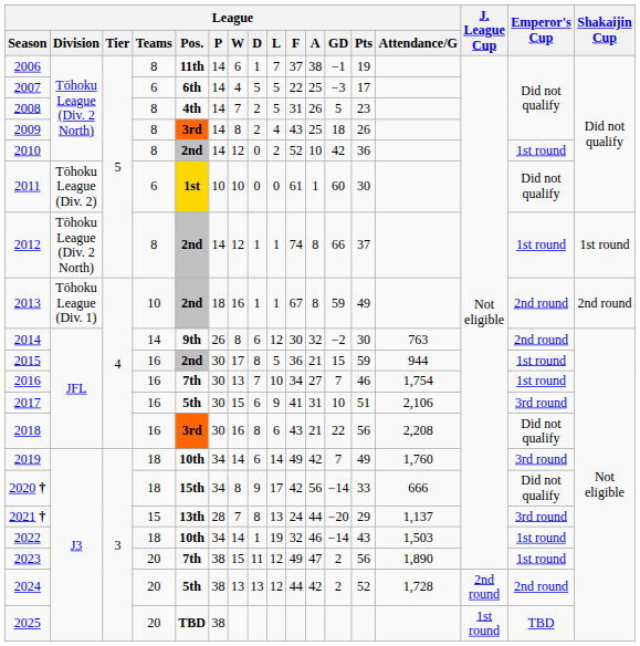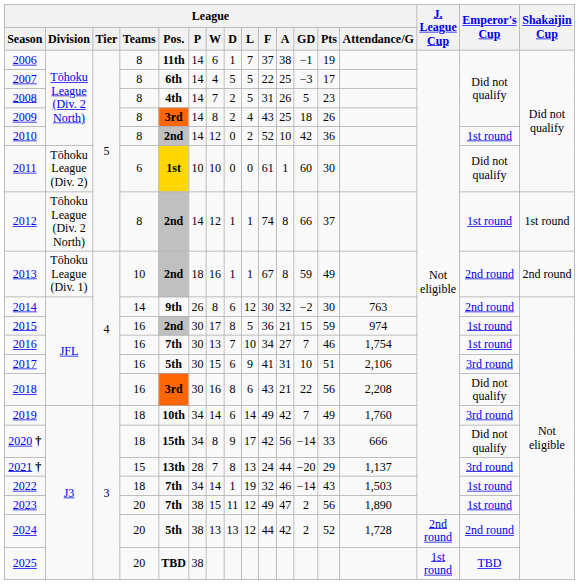 <table class="wikitable" style="text-align:center;">
 <tr>
 <th colspan="14">League</th>
 <th rowspan="2"><a href='#'>J. League<br>Cup</a></th>
 <th rowspan="2"><a href='#'>Emperor's<br>Cup</a></th>
 <th rowspan="2"><a href='#'>Shakaijin<br>Cup</a></th>
 </tr>
 <tr>
 <th>Season</th>
 <th>Division</th>
 <th>Tier</th>
 <th>Teams</th>
 <th>Pos.</th>
 <th>P</th>
 <th>W</th>
 <th>D</th>
 <th>L</th>
 <th>F</th>
 <th>A</th>
 <th>GD</th>
 <th>Pts</th>
 <th>Attendance/G</th>
 </tr>
 <tr>
 <td><a href='#'>2006</a></td>
 <td rowspan="5"><a href='#'>Tōhoku League<br>(Div. 2 North)</a></td>
 <td rowspan="7">5</td>
 <td>8</td>
 <td><strong>11th</strong></td>
 <td>14</td>
 <td>6</td>
 <td>1</td>
 <td>7</td>
 <td>37</td>
 <td>38</td>
 <td>−1</td>
 <td>19</td>
 <td></td>
 <td rowspan="18">Not eligible</td>
 <td rowspan="4">Did not qualify</td>
 <td rowspan="6">Did not qualify</td>
 </tr>
 <tr>
 <td><a href='#'>2007</a></td>
-<td>6</td>
+<td>8</td>
 <td><strong>6th</strong></td>
 <td>14</td>
 <td>4</td>
 <td>5</td>
 <td>5</td>
 <td>22</td>
 <td>25</td>
 <td>−3</td>
 <td>17</td>
 <td></td>
 </tr>
 <tr>
 <td><a href='#'>2008</a></td>
 <td>8</td>
 <td><strong>4th</strong></td>
 <td>14</td>
 <td>7</td>
 <td>2</td>
 <td>5</td>
 <td>31</td>
 <td>26</td>
 <td>5</td>
 <td>23</td>
 <td></td>
 </tr>
 <tr>
 <td><a href='#'>2009</a></td>
 <td>8</td>
 <td bgcolor=ff6600><strong>3rd</strong></td>
 <td>14</td>
 <td>8</td>
 <td>2</td>
 <td>4</td>
 <td>43</td>
 <td>25</td>
 <td>18</td>
 <td>26</td>
 <td></td>
 </tr>
 <tr>
 <td><a href='#'>2010</a></td>
 <td>8</td>
 <td bgcolor=silver><strong>2nd</strong></td>
 <td>14</td>
 <td>12</td>
 <td>0</td>
 <td>2</td>
 <td>52</td>
 <td>10</td>
 <td>42</td>
 <td>36</td>
 <td></td>
 <td><a href='#'>1st round</a></td>
 </tr>
 <tr>
 <td><a href='#'>2011</a></td>
 <td>Tōhoku League<br>(Div. 2)</td>
 <td>6</td>
 <td bgcolor=gold><strong>1st</strong></td>
 <td>10</td>
 <td>10</td>
 <td>0</td>
 <td>0</td>
 <td>61</td>
 <td>1</td>
 <td>60</td>
 <td>30</td>
 <td></td>
 <td>Did not qualify</td>
 </tr>
 <tr>
 <td><a href='#'>2012</a></td>
 <td>Tōhoku League<br>(Div. 2 North)</td>
 <td>8</td>
 <td bgcolor=silver><strong>2nd</strong></td>
 <td>14</td>
 <td>12</td>
 <td>1</td>
 <td>1</td>
 <td>74</td>
 <td>8</td>
 <td>66</td>
 <td>37</td>
 <td></td>
 <td><a href='#'>1st round</a></td>
 <td>1st round</td>
 </tr>
 <tr>
 <td><a href='#'>2013</a></td>
 <td>Tōhoku League<br>(Div. 1)</td>
 <td rowspan="6">4</td>
 <td>10</td>
 <td bgcolor=silver><strong>2nd</strong></td>
 <td>18</td>
 <td>16</td>
 <td>1</td>
 <td>1</td>
 <td>67</td>
 <td>8</td>
 <td>59</td>
 <td>49</td>
 <td></td>
 <td><a href='#'>2nd round</a></td>
 <td>2nd round</td>
 </tr>
 <tr>
 <td><a href='#'>2014</a></td>
 <td rowspan="5"><a href='#'>JFL</a></td>
 <td>14</td>
 <td><strong>9th</strong></td>
 <td>26</td>
 <td>8</td>
 <td>6</td>
 <td>12</td>
 <td>30</td>
 <td>32</td>
 <td>−2</td>
 <td>30</td>
 <td>763</td>
 <td><a href='#'>2nd round</a></td>
 <td rowspan="12">Not eligible</td>
 </tr>
 <tr>
 <td><a href='#'>2015</a></td>
 <td>16</td>
 <td bgcolor=silver><strong>2nd</strong></td>
 <td>30</td>
 <td>17</td>
 <td>8</td>
 <td>5</td>
 <td>36</td>
 <td>21</td>
 <td>15</td>
 <td>59</td>
-<td>944</td>
+<td>974</td>
 <td><a href='#'>1st round</a></td>
 </tr>
 <tr>
 <td><a href='#'>2016</a></td>
 <td>16</td>
 <td><strong>7th</strong></td>
 <td>30</td>
 <td>13</td>
 <td>7</td>
 <td>10</td>
 <td>34</td>
 <td>27</td>
 <td>7</td>
 <td>46</td>
 <td>1,754</td>
 <td><a href='#'>1st round</a></td>
 </tr>
 <tr>
 <td><a href='#'>2017</a></td>
 <td>16</td>
 <td><strong>5th</strong></td>
 <td>30</td>
 <td>15</td>
 <td>6</td>
 <td>9</td>
 <td>41</td>
 <td>31</td>
 <td>10</td>
 <td>51</td>
 <td>2,106</td>
 <td><a href='#'>3rd round</a></td>
 </tr>
 <tr>
 <td><a href='#'>2018</a></td>
 <td>16</td>
 <td bgcolor=ff6600><strong>3rd</strong></td>
 <td>30</td>
 <td>16</td>
 <td>8</td>
 <td>6</td>
 <td>43</td>
 <td>21</td>
 <td>22</td>
 <td>56</td>
 <td>2,208</td>
 <td>Did not qualify</td>
 </tr>
 <tr>
 <td><a href='#'>2019</a></td>
 <td rowspan="7"><a href='#'>J3</a></td>
 <td rowspan="7">3</td>
 <td>18</td>
 <td><strong>10th</strong></td>
 <td>34</td>
 <td>14</td>
 <td>6</td>
 <td>14</td>
 <td>49</td>
 <td>42</td>
 <td>7</td>
 <td>49</td>
 <td>1,760</td>
 <td><a href='#'>3rd round</a></td>
 </tr>
 <tr>
 <td><a href='#'>2020</a> <strong>†</strong></td>
 <td>18</td>
 <td><strong>15th</strong></td>
 <td>34</td>
 <td>8</td>
 <td>9</td>
 <td>17</td>
 <td>42</td>
 <td>56</td>
 <td>−14</td>
 <td>33</td>
 <td>666</td>
 <td>Did not qualify</td>
 </tr>
 <tr>
 <td><a href='#'>2021</a> <strong>†</strong></td>
 <td>15</td>
 <td><strong>13th</strong></td>
 <td>28</td>
 <td>7</td>
 <td>8</td>
 <td>13</td>
 <td>24</td>
 <td>44</td>
 <td>−20</td>
 <td>29</td>
 <td>1,137</td>
 <td><a href='#'>3rd round</a></td>
 </tr>
 <tr>
 <td><a href='#'>2022</a></td>
 <td>18</td>
-<td><strong>10th</strong></td>
+<td><strong>7th</strong></td>
 <td>34</td>
 <td>14</td>
 <td>1</td>
 <td>19</td>
 <td>32</td>
 <td>46</td>
 <td>−14</td>
 <td>43</td>
 <td>1,503</td>
 <td><a href='#'>1st round</a></td>
 </tr>
 <tr>
 <td><a href='#'>2023</a></td>
 <td>20</td>
 <td><strong>7th</strong></td>
 <td>38</td>
 <td>15</td>
 <td>11</td>
 <td>12</td>
 <td>49</td>
 <td>47</td>
 <td>2</td>
 <td>56</td>
 <td>1,890</td>
 <td><a href='#'>1st round</a></td>
 </tr>
 <tr>
 <td><a href='#'>2024</a></td>
 <td>20</td>
 <td><strong>5th</strong></td>
 <td>38</td>
 <td>13</td>
 <td>13</td>
 <td>12</td>
 <td>44</td>
 <td>42</td>
 <td>2</td>
 <td>52</td>
 <td>1,728</td>
 <td><a href='#'>2nd round</a></td>
 <td><a href='#'>2nd round</a></td>
 </tr>
 <tr>
 <td><a href='#'>2025</a></td>
 <td>20</td>
 <td><strong>TBD</strong></td>
 <td>38</td>
 <td></td>
 <td></td>
 <td></td>
 <td></td>
 <td></td>
 <td></td>
 <td></td>
 <td></td>
 <td><a href='#'>1st round</a></td>
 <td><a href='#'>TBD</a></td>
 </tr>
 </table>
